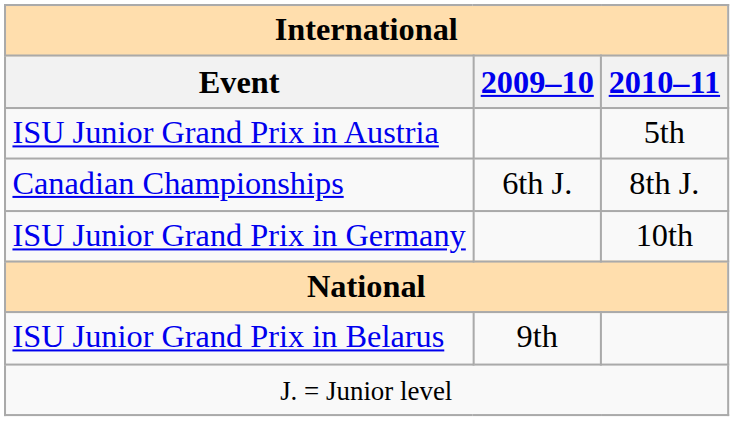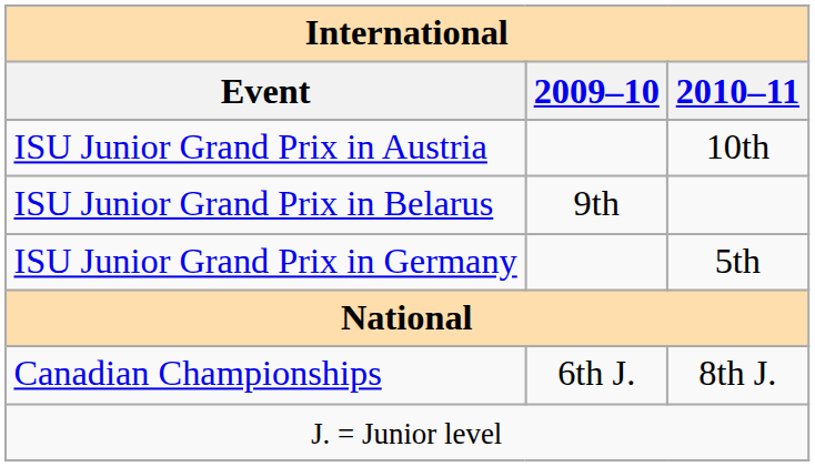 <table class="wikitable" style="text-align:center">
 <tr>
 <th style="background-color: #ffdead; " colspan=3 align=center><strong>International</strong></th>
 </tr>
 <tr>
 <th>Event</th>
 <th><a href='#'>2009–10</a></th>
 <th><a href='#'>2010–11</a></th>
 </tr>
 <tr>
 <td align=left><a href='#'>ISU Junior Grand Prix in Austria</a></td>
 <td></td>
+<td>10th</td>
+</tr>
+<tr>
+<td align=left><a href='#'>ISU Junior Grand Prix in Belarus</a></td>
+<td>9th</td>
+<td></td>
+</tr>
+<tr>
+<td align=left><a href='#'>ISU Junior Grand Prix in Germany</a></td>
+<td></td>
 <td>5th</td>
+</tr>
+<tr>
+<th style="background-color: #ffdead; " colspan=3 align=center><strong>National</strong></th>
 </tr>
 <tr>
 <td align=left><a href='#'>Canadian Championships</a></td>
 <td>6th J.</td>
 <td>8th J.</td>
 </tr>
 <tr>
-<td align=left><a href='#'>ISU Junior Grand Prix in Germany</a></td>
-<td></td>
-<td>10th</td>
-</tr>
-<tr>
-<th style="background-color: #ffdead; " colspan=3 align=center><strong>National</strong></th>
-</tr>
-<tr>
-<td align=left><a href='#'>ISU Junior Grand Prix in Belarus</a></td>
-<td>9th</td>
-<td></td>
-</tr>
-<tr>
 <td colspan=3 align=center><small> J. = Junior level </small></td>
 </tr>
 </table>
